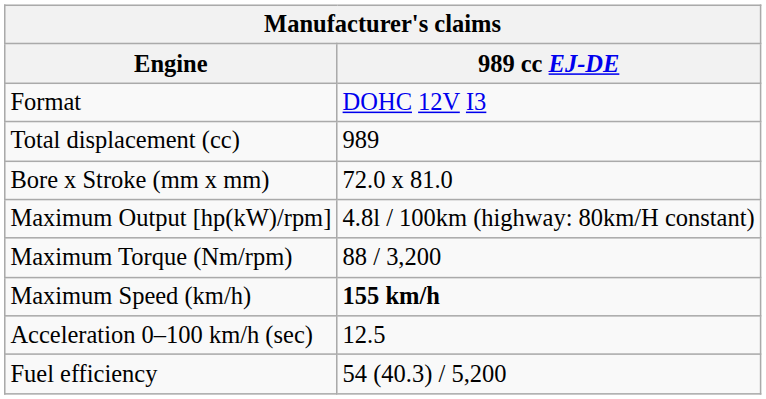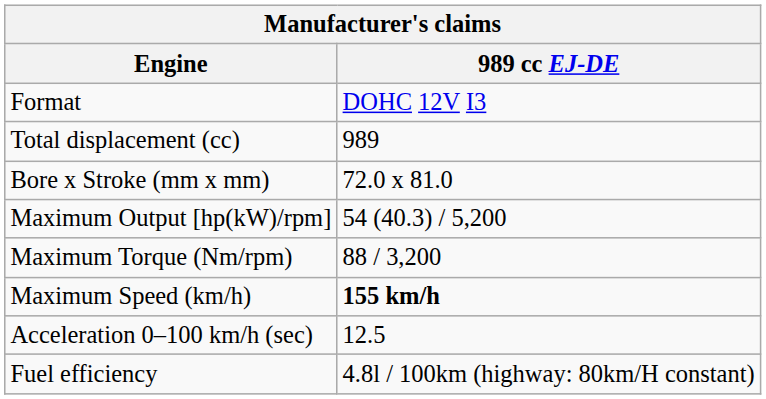 <table class="wikitable" align="left">
 <tr>
 <th align="center" colspan="2">Manufacturer's claims</th>
 </tr>
 <tr>
 <th>Engine</th>
 <th>989 cc <em><a href='#'>EJ-DE</a></em></th>
 </tr>
 <tr>
 <td>Format</td>
 <td><a href='#'>DOHC</a> <a href='#'>12V</a> <a href='#'>I3</a></td>
 </tr>
 <tr>
 <td>Total displacement (cc)</td>
 <td>989</td>
 </tr>
 <tr>
 <td>Bore x Stroke (mm x mm)</td>
 <td>72.0 x 81.0</td>
 </tr>
 <tr>
 <td>Maximum Output [hp(kW)/rpm]</td>
-<td>4.8l / 100km (highway: 80km/H constant)</td>
+<td>54 (40.3) / 5,200</td>
 </tr>
 <tr>
 <td>Maximum Torque (Nm/rpm)</td>
 <td>88 / 3,200</td>
 </tr>
 <tr>
 <td>Maximum Speed (km/h)</td>
 <td><strong>155 km/h</strong></td>
 </tr>
 <tr>
 <td>Acceleration 0–100 km/h (sec)</td>
 <td>12.5</td>
 </tr>
 <tr>
 <td>Fuel efficiency</td>
-<td>54 (40.3) / 5,200</td>
+<td>4.8l / 100km (highway: 80km/H constant)</td>
 </tr>
 </table>
